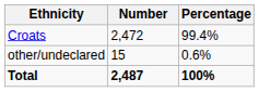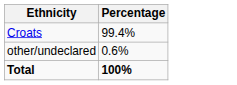 <table class="wikitable">
 <tr>
 <th width="100px">Ethnicity</th>
-<th width="80px">Number</th>
 <th width="80px">Percentage</th>
 </tr>
 <tr>
 <td><a href='#'>Croats</a></td>
-<td>2,472</td>
 <td>99.4%</td>
 </tr>
 <tr>
 <td>other/undeclared</td>
-<td>15</td>
 <td>0.6%</td>
 </tr>
 <tr>
 <td><strong>Total</strong></td>
-<td><strong>2,487</strong></td>
 <td><strong>100%</strong></td>
 </tr>
 </table>
